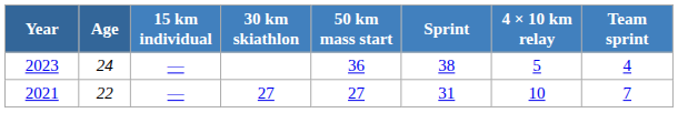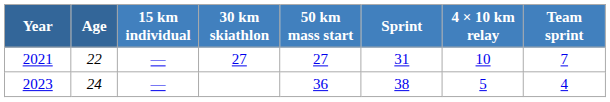 <table class="wikitable" style="font-size:95%; text-align:center; border:grey solid 1px; border-collapse:collapse; background:#ffffff;">
 <tr>
 <th style="background-color:#369; color:white; width:60px;"> Year </th>
 <th style="background-color:#369; color:white; width:40px;"> Age </th>
 <th style="background-color:#4180be; color:white; width:75px;"> 15 km <br> individual </th>
 <th style="background-color:#4180be; color:white; width:75px;"> 30 km <br> skiathlon </th>
 <th style="background-color:#4180be; color:white; width:75px;"> 50 km <br> mass start </th>
 <th style="background-color:#4180be; color:white; width:75px;"> Sprint </th>
 <th style="background-color:#4180be; color:white; width:75px;"> 4 × 10 km <br> relay </th>
 <th style="background-color:#4180be; color:white; width:75px;"> Team <br> sprint </th>
 </tr>
 <tr>
+<td><a href='#'>2021</a></td>
+<td><em>22</em></td>
+<td><a href='#'>—</a></td>
+<td><a href='#'>27</a></td>
+<td><a href='#'>27</a></td>
+<td><a href='#'>31</a></td>
+<td><a href='#'>10</a></td>
+<td><a href='#'>7</a></td>
+</tr>
+<tr>
 <td><a href='#'>2023</a></td>
 <td><em>24</em></td>
 <td><a href='#'>—</a></td>
 <td><a href='#'></a></td>
 <td><a href='#'>36</a></td>
 <td><a href='#'>38</a></td>
 <td><a href='#'>5</a></td>
 <td><a href='#'>4</a></td>
 </tr>
-<tr>
-<td><a href='#'>2021</a></td>
-<td><em>22</em></td>
-<td><a href='#'>—</a></td>
-<td><a href='#'>27</a></td>
-<td><a href='#'>27</a></td>
-<td><a href='#'>31</a></td>
-<td><a href='#'>10</a></td>
-<td><a href='#'>7</a></td>
-</tr>
 </table>
